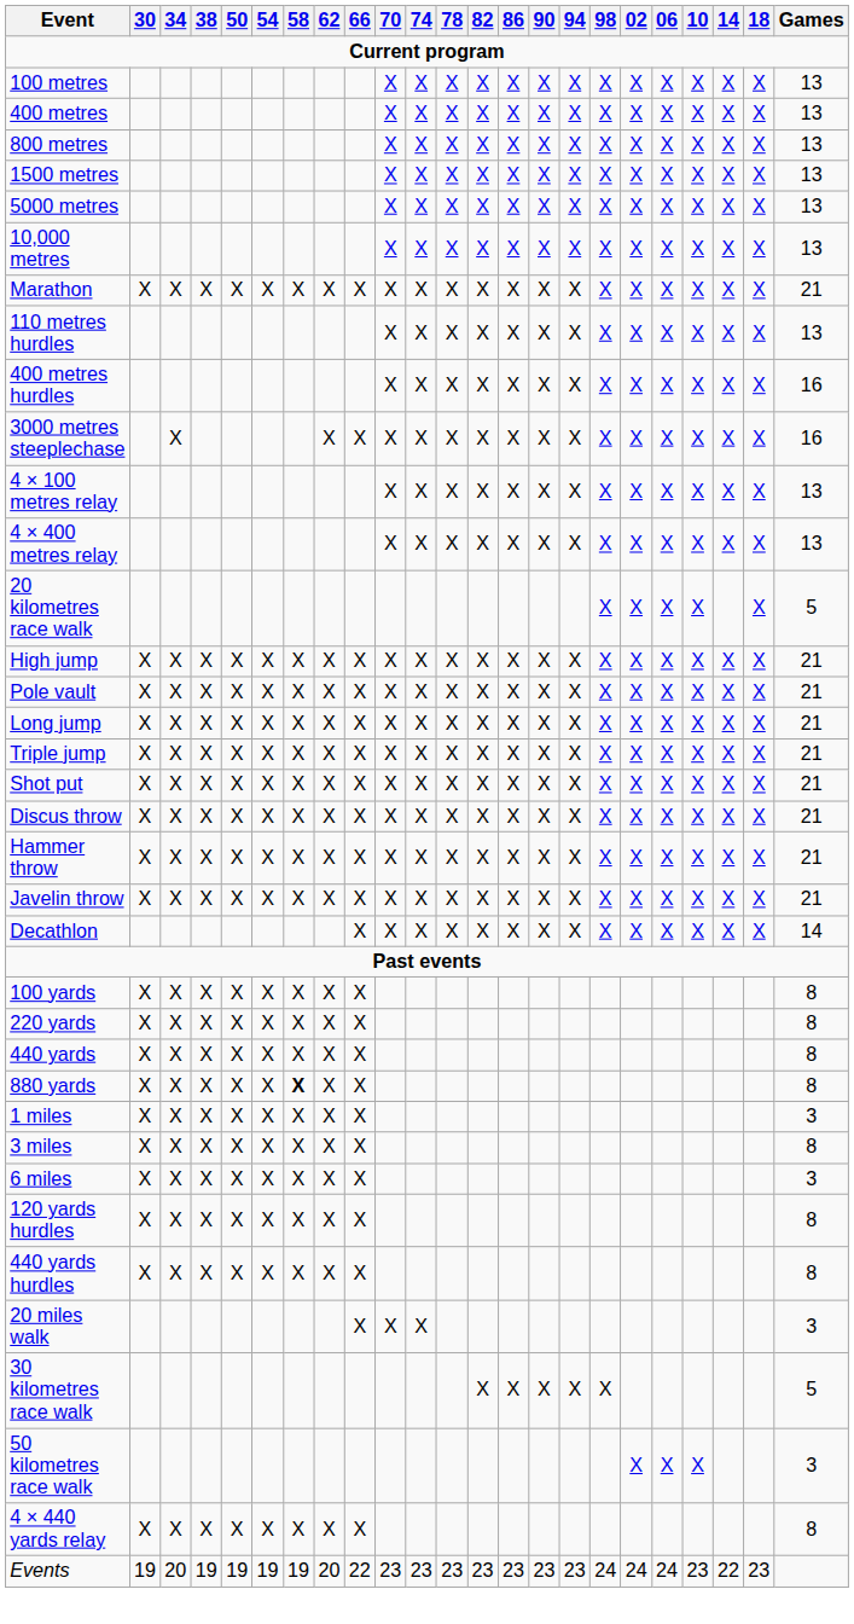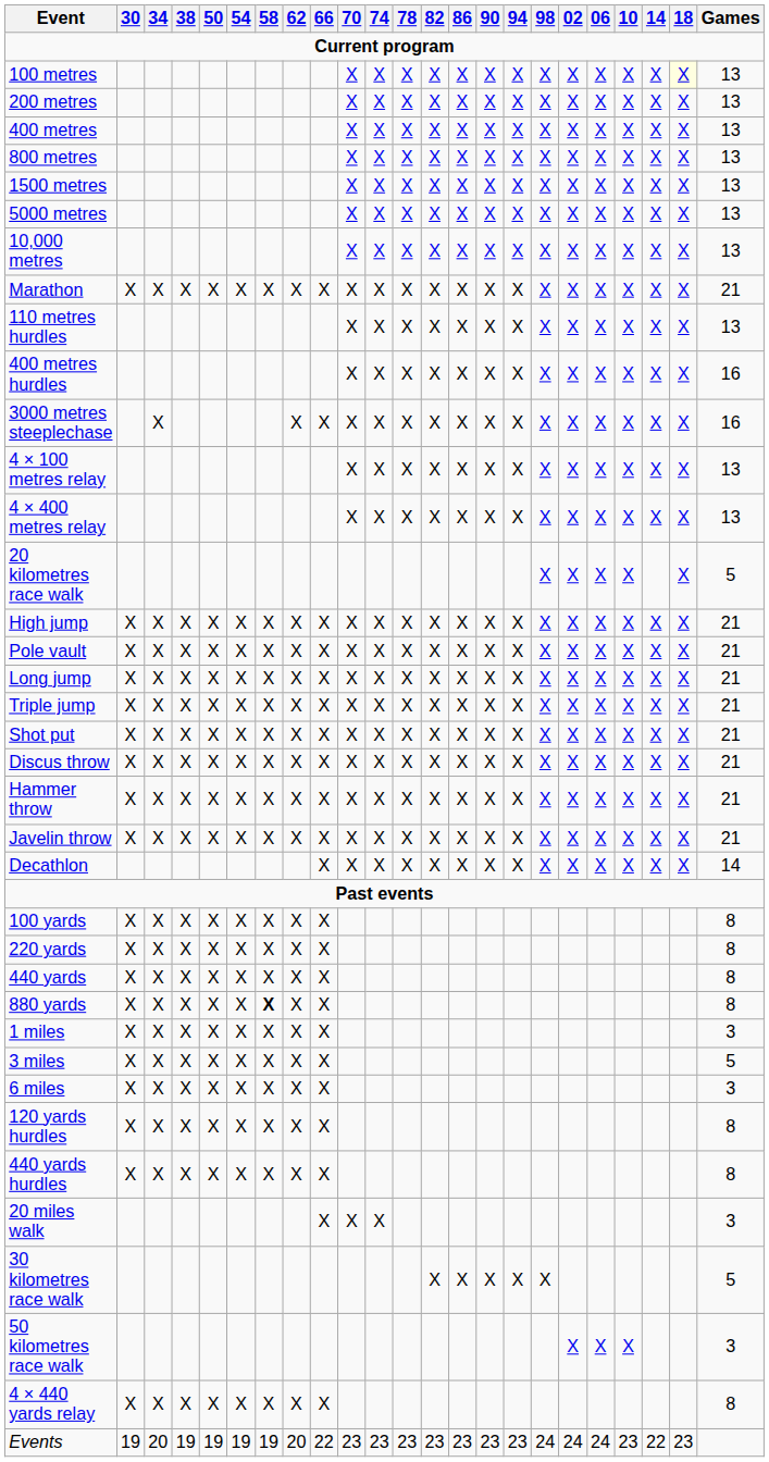 <table class="wikitable">
 <tr>
 <th>Event</th>
 <th><a href='#'>30</a></th>
 <th><a href='#'>34</a></th>
 <th><a href='#'>38</a></th>
 <th><a href='#'>50</a></th>
 <th><a href='#'>54</a></th>
 <th><a href='#'>58</a></th>
 <th><a href='#'>62</a></th>
 <th><a href='#'>66</a></th>
 <th><a href='#'>70</a></th>
 <th><a href='#'>74</a></th>
 <th><a href='#'>78</a></th>
 <th><a href='#'>82</a></th>
 <th><a href='#'>86</a></th>
 <th><a href='#'>90</a></th>
 <th><a href='#'>94</a></th>
 <th><a href='#'>98</a></th>
 <th><a href='#'>02</a></th>
 <th><a href='#'>06</a></th>
 <th><a href='#'>10</a></th>
 <th><a href='#'>14</a></th>
 <th><a href='#'>18</a></th>
 <th>Games</th>
 </tr>
 <tr align=center>
 <td colspan=23 align=center><strong>Current program</strong></td>
 </tr>
 <tr align=center>
 <td align=left><a href='#'>100 metres</a></td>
+<td></td>
+<td></td>
+<td></td>
+<td></td>
+<td></td>
+<td></td>
+<td></td>
+<td></td>
+<td><a href='#'>X</a></td>
+<td><a href='#'>X</a></td>
+<td><a href='#'>X</a></td>
+<td><a href='#'>X</a></td>
+<td><a href='#'>X</a></td>
+<td><a href='#'>X</a></td>
+<td><a href='#'>X</a></td>
+<td><a href='#'>X</a></td>
+<td><a href='#'>X</a></td>
+<td><a href='#'>X</a></td>
+<td><a href='#'>X</a></td>
+<td><a href='#'>X</a></td>
+<td style="background: lightyellow;"><a href='#'>X</a></td>
+<td>13</td>
+</tr>
+<tr align=center>
+<td align=left><a href='#'>200 metres</a></td>
 <td></td>
 <td></td>
 <td></td>
 <td></td>
 <td></td>
 <td></td>
 <td></td>
 <td></td>
 <td><a href='#'>X</a></td>
 <td><a href='#'>X</a></td>
 <td><a href='#'>X</a></td>
 <td><a href='#'>X</a></td>
 <td><a href='#'>X</a></td>
 <td><a href='#'>X</a></td>
 <td><a href='#'>X</a></td>
 <td><a href='#'>X</a></td>
 <td><a href='#'>X</a></td>
 <td><a href='#'>X</a></td>
 <td><a href='#'>X</a></td>
 <td><a href='#'>X</a></td>
 <td><a href='#'>X</a></td>
 <td>13</td>
 </tr>
 <tr align=center>
 <td align=left><a href='#'>400 metres</a></td>
 <td></td>
 <td></td>
 <td></td>
 <td></td>
 <td></td>
 <td></td>
 <td></td>
 <td></td>
 <td><a href='#'>X</a></td>
 <td><a href='#'>X</a></td>
 <td><a href='#'>X</a></td>
 <td><a href='#'>X</a></td>
 <td><a href='#'>X</a></td>
 <td><a href='#'>X</a></td>
 <td><a href='#'>X</a></td>
 <td><a href='#'>X</a></td>
 <td><a href='#'>X</a></td>
 <td><a href='#'>X</a></td>
 <td><a href='#'>X</a></td>
 <td><a href='#'>X</a></td>
 <td><a href='#'>X</a></td>
 <td>13</td>
 </tr>
 <tr align=center>
 <td align=left><a href='#'>800 metres</a></td>
 <td></td>
 <td></td>
 <td></td>
 <td></td>
 <td></td>
 <td></td>
 <td></td>
 <td></td>
 <td><a href='#'>X</a></td>
 <td><a href='#'>X</a></td>
 <td><a href='#'>X</a></td>
 <td><a href='#'>X</a></td>
 <td><a href='#'>X</a></td>
 <td><a href='#'>X</a></td>
 <td><a href='#'>X</a></td>
 <td><a href='#'>X</a></td>
 <td><a href='#'>X</a></td>
 <td><a href='#'>X</a></td>
 <td><a href='#'>X</a></td>
 <td><a href='#'>X</a></td>
 <td><a href='#'>X</a></td>
 <td>13</td>
 </tr>
 <tr align=center>
 <td align=left><a href='#'>1500 metres</a></td>
 <td></td>
 <td></td>
 <td></td>
 <td></td>
 <td></td>
 <td></td>
 <td></td>
 <td></td>
 <td><a href='#'>X</a></td>
 <td><a href='#'>X</a></td>
 <td><a href='#'>X</a></td>
 <td><a href='#'>X</a></td>
 <td><a href='#'>X</a></td>
 <td><a href='#'>X</a></td>
 <td><a href='#'>X</a></td>
 <td><a href='#'>X</a></td>
 <td><a href='#'>X</a></td>
 <td><a href='#'>X</a></td>
 <td><a href='#'>X</a></td>
 <td><a href='#'>X</a></td>
 <td><a href='#'>X</a></td>
 <td>13</td>
 </tr>
 <tr align=center>
 <td align=left><a href='#'>5000 metres</a></td>
 <td></td>
 <td></td>
 <td></td>
 <td></td>
 <td></td>
 <td></td>
 <td></td>
 <td></td>
 <td><a href='#'>X</a></td>
 <td><a href='#'>X</a></td>
 <td><a href='#'>X</a></td>
 <td><a href='#'>X</a></td>
 <td><a href='#'>X</a></td>
 <td><a href='#'>X</a></td>
 <td><a href='#'>X</a></td>
 <td><a href='#'>X</a></td>
 <td><a href='#'>X</a></td>
 <td><a href='#'>X</a></td>
 <td><a href='#'>X</a></td>
 <td><a href='#'>X</a></td>
 <td><a href='#'>X</a></td>
 <td>13</td>
 </tr>
 <tr align=center>
 <td align=left><a href='#'>10,000 metres</a></td>
 <td></td>
 <td></td>
 <td></td>
 <td></td>
 <td></td>
 <td></td>
 <td></td>
 <td></td>
 <td><a href='#'>X</a></td>
 <td><a href='#'>X</a></td>
 <td><a href='#'>X</a></td>
 <td><a href='#'>X</a></td>
 <td><a href='#'>X</a></td>
 <td><a href='#'>X</a></td>
 <td><a href='#'>X</a></td>
 <td><a href='#'>X</a></td>
 <td><a href='#'>X</a></td>
 <td><a href='#'>X</a></td>
 <td><a href='#'>X</a></td>
 <td><a href='#'>X</a></td>
 <td><a href='#'>X</a></td>
 <td>13</td>
 </tr>
 <tr align=center>
 <td align=left><a href='#'>Marathon</a></td>
 <td>X</td>
 <td>X</td>
 <td>X</td>
 <td>X</td>
 <td>X</td>
 <td>X</td>
 <td>X</td>
 <td>X</td>
 <td>X</td>
 <td>X</td>
 <td>X</td>
 <td>X</td>
 <td>X</td>
 <td>X</td>
 <td>X</td>
 <td><a href='#'>X</a></td>
 <td><a href='#'>X</a></td>
 <td><a href='#'>X</a></td>
 <td><a href='#'>X</a></td>
 <td><a href='#'>X</a></td>
 <td><a href='#'>X</a></td>
 <td>21</td>
 </tr>
 <tr align=center>
 <td align=left><a href='#'>110 metres hurdles</a></td>
 <td></td>
 <td></td>
 <td></td>
 <td></td>
 <td></td>
 <td></td>
 <td></td>
 <td></td>
 <td>X</td>
 <td>X</td>
 <td>X</td>
 <td>X</td>
 <td>X</td>
 <td>X</td>
 <td>X</td>
 <td><a href='#'>X</a></td>
 <td><a href='#'>X</a></td>
 <td><a href='#'>X</a></td>
 <td><a href='#'>X</a></td>
 <td><a href='#'>X</a></td>
 <td><a href='#'>X</a></td>
 <td>13</td>
 </tr>
 <tr align=center>
 <td align=left><a href='#'>400 metres hurdles</a></td>
 <td></td>
 <td></td>
 <td></td>
 <td></td>
 <td></td>
 <td></td>
 <td></td>
 <td></td>
 <td>X</td>
 <td>X</td>
 <td>X</td>
 <td>X</td>
 <td>X</td>
 <td>X</td>
 <td>X</td>
 <td><a href='#'>X</a></td>
 <td><a href='#'>X</a></td>
 <td><a href='#'>X</a></td>
 <td><a href='#'>X</a></td>
 <td><a href='#'>X</a></td>
 <td><a href='#'>X</a></td>
 <td>16</td>
 </tr>
 <tr align=center>
 <td align=left><a href='#'>3000 metres steeplechase</a></td>
 <td></td>
 <td>X</td>
 <td></td>
 <td></td>
 <td></td>
 <td></td>
 <td>X</td>
 <td>X</td>
 <td>X</td>
 <td>X</td>
 <td>X</td>
 <td>X</td>
 <td>X</td>
 <td>X</td>
 <td>X</td>
 <td><a href='#'>X</a></td>
 <td><a href='#'>X</a></td>
 <td><a href='#'>X</a></td>
 <td><a href='#'>X</a></td>
 <td><a href='#'>X</a></td>
 <td><a href='#'>X</a></td>
 <td>16</td>
 </tr>
 <tr align=center>
 <td align=left><a href='#'>4 × 100 metres relay</a></td>
 <td></td>
 <td></td>
 <td></td>
 <td></td>
 <td></td>
 <td></td>
 <td></td>
 <td></td>
 <td>X</td>
 <td>X</td>
 <td>X</td>
 <td>X</td>
 <td>X</td>
 <td>X</td>
 <td>X</td>
 <td><a href='#'>X</a></td>
 <td><a href='#'>X</a></td>
 <td><a href='#'>X</a></td>
 <td><a href='#'>X</a></td>
 <td><a href='#'>X</a></td>
 <td><a href='#'>X</a></td>
 <td>13</td>
 </tr>
 <tr align=center>
 <td align=left><a href='#'>4 × 400 metres relay</a></td>
 <td></td>
 <td></td>
 <td></td>
 <td></td>
 <td></td>
 <td></td>
 <td></td>
 <td></td>
 <td>X</td>
 <td>X</td>
 <td>X</td>
 <td>X</td>
 <td>X</td>
 <td>X</td>
 <td>X</td>
 <td><a href='#'>X</a></td>
 <td><a href='#'>X</a></td>
 <td><a href='#'>X</a></td>
 <td><a href='#'>X</a></td>
 <td><a href='#'>X</a></td>
 <td><a href='#'>X</a></td>
 <td>13</td>
 </tr>
 <tr align=center>
 <td align=left><a href='#'>20 kilometres race walk</a></td>
 <td></td>
 <td></td>
 <td></td>
 <td></td>
 <td></td>
 <td></td>
 <td></td>
 <td></td>
 <td></td>
 <td></td>
 <td></td>
 <td></td>
 <td></td>
 <td></td>
 <td></td>
 <td><a href='#'>X</a></td>
 <td><a href='#'>X</a></td>
 <td><a href='#'>X</a></td>
 <td><a href='#'>X</a></td>
 <td></td>
 <td><a href='#'>X</a></td>
 <td>5</td>
 </tr>
 <tr align=center>
 <td align=left><a href='#'>High jump</a></td>
 <td>X</td>
 <td>X</td>
 <td>X</td>
 <td>X</td>
 <td>X</td>
 <td>X</td>
 <td>X</td>
 <td>X</td>
 <td>X</td>
 <td>X</td>
 <td>X</td>
 <td>X</td>
 <td>X</td>
 <td>X</td>
 <td>X</td>
 <td><a href='#'>X</a></td>
 <td><a href='#'>X</a></td>
 <td><a href='#'>X</a></td>
 <td><a href='#'>X</a></td>
 <td><a href='#'>X</a></td>
 <td><a href='#'>X</a></td>
 <td>21</td>
 </tr>
 <tr align=center>
 <td align=left><a href='#'>Pole vault</a></td>
 <td>X</td>
 <td>X</td>
 <td>X</td>
 <td>X</td>
 <td>X</td>
 <td>X</td>
 <td>X</td>
 <td>X</td>
 <td>X</td>
 <td>X</td>
 <td>X</td>
 <td>X</td>
 <td>X</td>
 <td>X</td>
 <td>X</td>
 <td><a href='#'>X</a></td>
 <td><a href='#'>X</a></td>
 <td><a href='#'>X</a></td>
 <td><a href='#'>X</a></td>
 <td><a href='#'>X</a></td>
 <td><a href='#'>X</a></td>
 <td>21</td>
 </tr>
 <tr align=center>
 <td align=left><a href='#'>Long jump</a></td>
 <td>X</td>
 <td>X</td>
 <td>X</td>
 <td>X</td>
 <td>X</td>
 <td>X</td>
 <td>X</td>
 <td>X</td>
 <td>X</td>
 <td>X</td>
 <td>X</td>
 <td>X</td>
 <td>X</td>
 <td>X</td>
 <td>X</td>
 <td><a href='#'>X</a></td>
 <td><a href='#'>X</a></td>
 <td><a href='#'>X</a></td>
 <td><a href='#'>X</a></td>
 <td><a href='#'>X</a></td>
 <td><a href='#'>X</a></td>
 <td>21</td>
 </tr>
 <tr align=center>
 <td align=left><a href='#'>Triple jump</a></td>
 <td>X</td>
 <td>X</td>
 <td>X</td>
 <td>X</td>
 <td>X</td>
 <td>X</td>
 <td>X</td>
 <td>X</td>
 <td>X</td>
 <td>X</td>
 <td>X</td>
 <td>X</td>
 <td>X</td>
 <td>X</td>
 <td>X</td>
 <td><a href='#'>X</a></td>
 <td><a href='#'>X</a></td>
 <td><a href='#'>X</a></td>
 <td><a href='#'>X</a></td>
 <td><a href='#'>X</a></td>
 <td><a href='#'>X</a></td>
 <td>21</td>
 </tr>
 <tr align=center>
 <td align=left><a href='#'>Shot put</a></td>
 <td>X</td>
 <td>X</td>
 <td>X</td>
 <td>X</td>
 <td>X</td>
 <td>X</td>
 <td>X</td>
 <td>X</td>
 <td>X</td>
 <td>X</td>
 <td>X</td>
 <td>X</td>
 <td>X</td>
 <td>X</td>
 <td>X</td>
 <td><a href='#'>X</a></td>
 <td><a href='#'>X</a></td>
 <td><a href='#'>X</a></td>
 <td><a href='#'>X</a></td>
 <td><a href='#'>X</a></td>
 <td><a href='#'>X</a></td>
 <td>21</td>
 </tr>
 <tr align=center>
 <td align=left><a href='#'>Discus throw</a></td>
 <td>X</td>
 <td>X</td>
 <td>X</td>
 <td>X</td>
 <td>X</td>
 <td>X</td>
 <td>X</td>
 <td>X</td>
 <td>X</td>
 <td>X</td>
 <td>X</td>
 <td>X</td>
 <td>X</td>
 <td>X</td>
 <td>X</td>
 <td><a href='#'>X</a></td>
 <td><a href='#'>X</a></td>
 <td><a href='#'>X</a></td>
 <td><a href='#'>X</a></td>
 <td><a href='#'>X</a></td>
 <td><a href='#'>X</a></td>
 <td>21</td>
 </tr>
 <tr align=center>
 <td align=left><a href='#'>Hammer throw</a></td>
 <td>X</td>
 <td>X</td>
 <td>X</td>
 <td>X</td>
 <td>X</td>
 <td>X</td>
 <td>X</td>
 <td>X</td>
 <td>X</td>
 <td>X</td>
 <td>X</td>
 <td>X</td>
 <td>X</td>
 <td>X</td>
 <td>X</td>
 <td><a href='#'>X</a></td>
 <td><a href='#'>X</a></td>
 <td><a href='#'>X</a></td>
 <td><a href='#'>X</a></td>
 <td><a href='#'>X</a></td>
 <td><a href='#'>X</a></td>
 <td>21</td>
 </tr>
 <tr align=center>
 <td align=left><a href='#'>Javelin throw</a></td>
 <td>X</td>
 <td>X</td>
 <td>X</td>
 <td>X</td>
 <td>X</td>
 <td>X</td>
 <td>X</td>
 <td>X</td>
 <td>X</td>
 <td>X</td>
 <td>X</td>
 <td>X</td>
 <td>X</td>
 <td>X</td>
 <td>X</td>
 <td><a href='#'>X</a></td>
 <td><a href='#'>X</a></td>
 <td><a href='#'>X</a></td>
 <td><a href='#'>X</a></td>
 <td><a href='#'>X</a></td>
 <td><a href='#'>X</a></td>
 <td>21</td>
 </tr>
 <tr align=center>
 <td align=left><a href='#'>Decathlon</a></td>
 <td></td>
 <td></td>
 <td></td>
 <td></td>
 <td></td>
 <td></td>
 <td></td>
 <td>X</td>
 <td>X</td>
 <td>X</td>
 <td>X</td>
 <td>X</td>
 <td>X</td>
 <td>X</td>
 <td>X</td>
 <td><a href='#'>X</a></td>
 <td><a href='#'>X</a></td>
 <td><a href='#'>X</a></td>
 <td><a href='#'>X</a></td>
 <td><a href='#'>X</a></td>
 <td><a href='#'>X</a></td>
 <td>14</td>
 </tr>
 <tr align=center>
 <td colspan=23 align=center><strong>Past events</strong></td>
 </tr>
 <tr align=center>
 <td align=left><a href='#'>100 yards</a></td>
 <td>X</td>
 <td>X</td>
 <td>X</td>
 <td>X</td>
 <td>X</td>
 <td>X</td>
 <td>X</td>
 <td>X</td>
 <td></td>
 <td></td>
 <td></td>
 <td></td>
 <td></td>
 <td></td>
 <td></td>
 <td></td>
 <td></td>
 <td></td>
 <td></td>
 <td></td>
 <td></td>
 <td>8</td>
 </tr>
 <tr align=center>
 <td align=left><a href='#'>220 yards</a></td>
 <td>X</td>
 <td>X</td>
 <td>X</td>
 <td>X</td>
 <td>X</td>
 <td>X</td>
 <td>X</td>
 <td>X</td>
 <td></td>
 <td></td>
 <td></td>
 <td></td>
 <td></td>
 <td></td>
 <td></td>
 <td></td>
 <td></td>
 <td></td>
 <td></td>
 <td></td>
 <td></td>
 <td>8</td>
 </tr>
 <tr align=center>
 <td align=left><a href='#'>440 yards</a></td>
 <td>X</td>
 <td>X</td>
 <td>X</td>
 <td>X</td>
 <td>X</td>
 <td>X</td>
 <td>X</td>
 <td>X</td>
 <td></td>
 <td></td>
 <td></td>
 <td></td>
 <td></td>
 <td></td>
 <td></td>
 <td></td>
 <td></td>
 <td></td>
 <td></td>
 <td></td>
 <td></td>
 <td>8</td>
 </tr>
 <tr align=center>
 <td align=left><a href='#'>880 yards</a></td>
 <td>X</td>
 <td>X</td>
 <td>X</td>
 <td>X</td>
 <td>X</td>
 <td><strong>X</strong></td>
 <td>X</td>
 <td>X</td>
 <td></td>
 <td></td>
 <td></td>
 <td></td>
 <td></td>
 <td></td>
 <td></td>
 <td></td>
 <td></td>
 <td></td>
 <td></td>
 <td></td>
 <td></td>
 <td>8</td>
 </tr>
 <tr align=center>
 <td align=left><a href='#'>1 miles</a></td>
 <td>X</td>
 <td>X</td>
 <td>X</td>
 <td>X</td>
 <td>X</td>
 <td>X</td>
 <td>X</td>
 <td>X</td>
 <td></td>
 <td></td>
 <td></td>
 <td></td>
 <td></td>
 <td></td>
 <td></td>
 <td></td>
 <td></td>
 <td></td>
 <td></td>
 <td></td>
 <td></td>
 <td>3</td>
 </tr>
 <tr align=center>
 <td align=left><a href='#'>3 miles</a></td>
 <td>X</td>
 <td>X</td>
 <td>X</td>
 <td>X</td>
 <td>X</td>
 <td>X</td>
 <td>X</td>
 <td>X</td>
 <td></td>
 <td></td>
 <td></td>
 <td></td>
 <td></td>
 <td></td>
 <td></td>
 <td></td>
 <td></td>
 <td></td>
 <td></td>
 <td></td>
 <td></td>
-<td>8</td>
+<td>5</td>
 </tr>
 <tr align=center>
 <td align=left><a href='#'>6 miles</a></td>
 <td>X</td>
 <td>X</td>
 <td>X</td>
 <td>X</td>
 <td>X</td>
 <td>X</td>
 <td>X</td>
 <td>X</td>
 <td></td>
 <td></td>
 <td></td>
 <td></td>
 <td></td>
 <td></td>
 <td></td>
 <td></td>
 <td></td>
 <td></td>
 <td></td>
 <td></td>
 <td></td>
 <td>3</td>
 </tr>
 <tr align=center>
 <td align=left><a href='#'>120 yards hurdles</a></td>
 <td>X</td>
 <td>X</td>
 <td>X</td>
 <td>X</td>
 <td>X</td>
 <td>X</td>
 <td>X</td>
 <td>X</td>
 <td></td>
 <td></td>
 <td></td>
 <td></td>
 <td></td>
 <td></td>
 <td></td>
 <td></td>
 <td></td>
 <td></td>
 <td></td>
 <td></td>
 <td></td>
 <td>8</td>
 </tr>
 <tr align=center>
 <td align=left><a href='#'>440 yards hurdles</a></td>
 <td>X</td>
 <td>X</td>
 <td>X</td>
 <td>X</td>
 <td>X</td>
 <td>X</td>
 <td>X</td>
 <td>X</td>
 <td></td>
 <td></td>
 <td></td>
 <td></td>
 <td></td>
 <td></td>
 <td></td>
 <td></td>
 <td></td>
 <td></td>
 <td></td>
 <td></td>
 <td></td>
 <td>8</td>
 </tr>
 <tr align=center>
 <td align=left><a href='#'>20 miles walk</a></td>
 <td></td>
 <td></td>
 <td></td>
 <td></td>
 <td></td>
 <td></td>
 <td></td>
 <td>X</td>
 <td>X</td>
 <td>X</td>
 <td></td>
 <td></td>
 <td></td>
 <td></td>
 <td></td>
 <td></td>
 <td></td>
 <td></td>
 <td></td>
 <td></td>
 <td></td>
 <td>3</td>
 </tr>
 <tr align=center>
 <td align=left><a href='#'>30 kilometres race walk</a></td>
 <td></td>
 <td></td>
 <td></td>
 <td></td>
 <td></td>
 <td></td>
 <td></td>
 <td></td>
 <td></td>
 <td></td>
 <td></td>
 <td>X</td>
 <td>X</td>
 <td>X</td>
 <td>X</td>
 <td>X</td>
 <td></td>
 <td></td>
 <td></td>
 <td></td>
 <td></td>
 <td>5</td>
 </tr>
 <tr align=center>
 <td align=left><a href='#'>50 kilometres race walk</a></td>
 <td></td>
 <td></td>
 <td></td>
 <td></td>
 <td></td>
 <td></td>
 <td></td>
 <td></td>
 <td></td>
 <td></td>
 <td></td>
 <td></td>
 <td></td>
 <td></td>
 <td></td>
 <td></td>
 <td><a href='#'>X</a></td>
 <td><a href='#'>X</a></td>
 <td><a href='#'>X</a></td>
 <td></td>
 <td></td>
 <td>3</td>
 </tr>
 <tr align=center>
 <td align=left><a href='#'>4 × 440 yards relay</a></td>
 <td>X</td>
 <td>X</td>
 <td>X</td>
 <td>X</td>
 <td>X</td>
 <td>X</td>
 <td>X</td>
 <td>X</td>
 <td></td>
 <td></td>
 <td></td>
 <td></td>
 <td></td>
 <td></td>
 <td></td>
 <td></td>
 <td></td>
 <td></td>
 <td></td>
 <td></td>
 <td></td>
 <td>8</td>
 </tr>
 <tr align=center>
 <td align=left><em>Events</em></td>
 <td>19</td>
 <td>20</td>
 <td>19</td>
 <td>19</td>
 <td>19</td>
 <td>19</td>
 <td>20</td>
 <td>22</td>
 <td>23</td>
 <td>23</td>
 <td>23</td>
 <td>23</td>
 <td>23</td>
 <td>23</td>
 <td>23</td>
 <td>24</td>
 <td>24</td>
 <td>24</td>
 <td>23</td>
 <td>22</td>
 <td>23</td>
 <td></td>
 </tr>
 </table>
